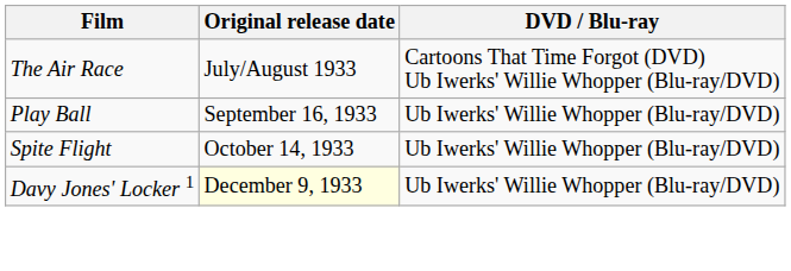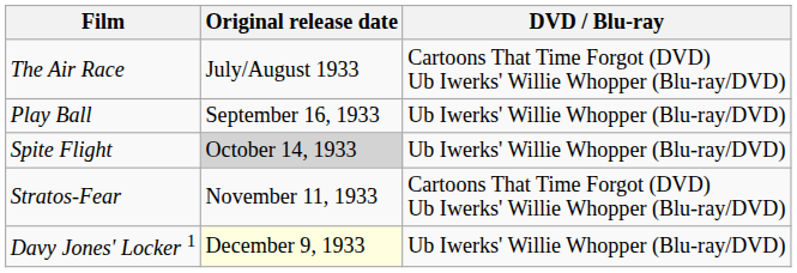 <table class="wikitable">
 <tr>
 <th>Film</th>
 <th>Original release date</th>
 <th>DVD / Blu-ray</th>
 </tr>
 <tr>
 <td><em>The Air Race</em></td>
 <td>July/August 1933</td>
 <td>Cartoons That Time Forgot (DVD)<br>Ub Iwerks' Willie Whopper (Blu-ray/DVD)</td>
 </tr>
 <tr>
 <td><em>Play Ball</em></td>
 <td>September 16, 1933</td>
 <td>Ub Iwerks' Willie Whopper (Blu-ray/DVD)</td>
 </tr>
 <tr>
 <td><em>Spite Flight</em></td>
-<td>October 14, 1933</td>
+<td style="background: lightgrey;">October 14, 1933</td>
 <td>Ub Iwerks' Willie Whopper (Blu-ray/DVD)</td>
+</tr>
+<tr>
+<td><em>Stratos-Fear</em></td>
+<td>November 11, 1933</td>
+<td>Cartoons That Time Forgot (DVD)<br>Ub Iwerks' Willie Whopper (Blu-ray/DVD)</td>
 </tr>
 <tr>
 <td><em>Davy Jones' Locker</em> <sup>1</sup></td>
 <td style="background: lightyellow;">December 9, 1933</td>
 <td>Ub Iwerks' Willie Whopper (Blu-ray/DVD)</td>
 </tr>
 </table>
